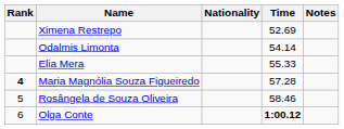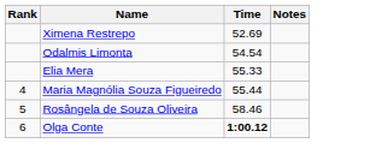 <table class="wikitable sortable" style="text-align:center">
 <tr>
 <th>Rank</th>
 <th>Name</th>
-<th>Nationality</th>
 <th>Time</th>
 <th>Notes</th>
 </tr>
 <tr>
 <td align=center></td>
 <td align=left><a href='#'>Ximena Restrepo</a></td>
-<td align=left></td>
 <td>52.69</td>
 <td></td>
 </tr>
 <tr>
 <td align=center></td>
 <td align=left><a href='#'>Odalmis Limonta</a></td>
-<td align=left></td>
-<td>54.14</td>
+<td>54.54</td>
 <td></td>
 </tr>
 <tr>
 <td align=center></td>
 <td align=left><a href='#'>Elia Mera</a></td>
-<td align=left></td>
 <td>55.33</td>
 <td></td>
 </tr>
 <tr>
-<td align=center><strong>4</strong></td>
+<td align=center>4</td>
 <td align=left><a href='#'>Maria Magnólia Souza Figueiredo</a></td>
-<td align=left></td>
-<td>57.28</td>
+<td>55.44</td>
 <td></td>
 </tr>
 <tr>
 <td align=center>5</td>
 <td align=left><a href='#'>Rosângela de Souza Oliveira</a></td>
-<td align=left></td>
 <td>58.46</td>
 <td></td>
 </tr>
 <tr>
 <td align=center>6</td>
 <td align=left><a href='#'>Olga Conte</a></td>
-<td align=left></td>
 <td><strong>1:00.12</strong></td>
 <td></td>
 </tr>
 </table>
